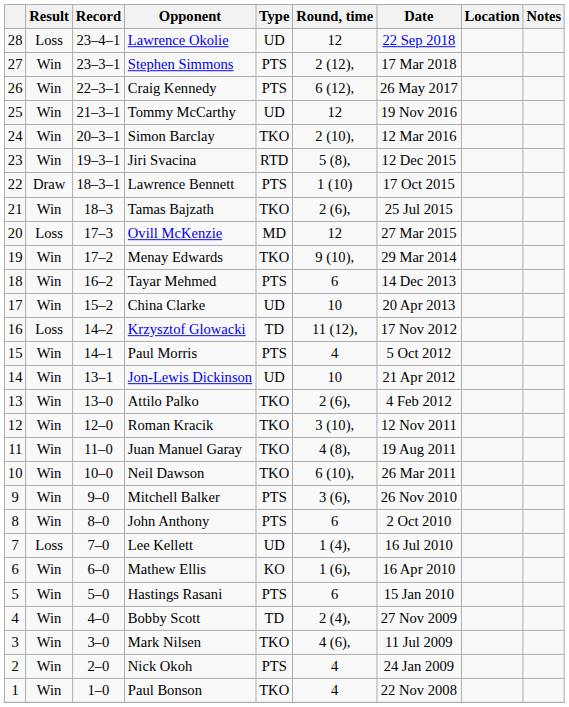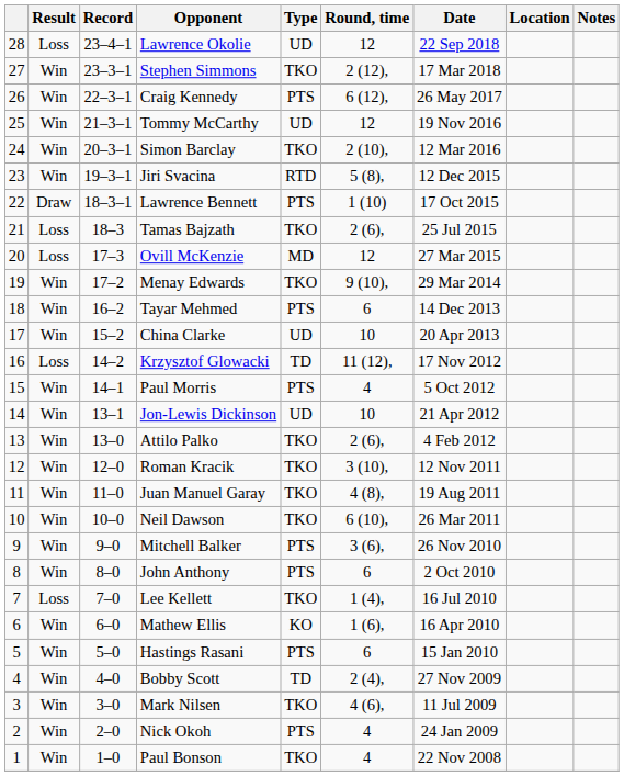 <table class="wikitable" style="text-align:center; font-size:95%">
 <tr>
 <th></th>
 <th>Result</th>
 <th>Record</th>
 <th>Opponent</th>
 <th>Type</th>
 <th>Round, time</th>
 <th>Date</th>
 <th>Location</th>
 <th>Notes</th>
 </tr>
 <tr>
 <td>28</td>
 <td>Loss</td>
 <td>23–4–1</td>
 <td align=left> <a href='#'>Lawrence Okolie</a></td>
 <td>UD</td>
 <td>12</td>
 <td><a href='#'>22 Sep 2018</a></td>
 <td align=left> </td>
 <td align=left></td>
 </tr>
 <tr>
 <td>27</td>
 <td>Win</td>
 <td>23–3–1</td>
 <td align=left> <a href='#'>Stephen Simmons</a></td>
-<td>PTS</td>
+<td>TKO</td>
 <td>2 (12), </td>
 <td>17 Mar 2018</td>
 <td align=left></td>
 <td align=left></td>
 </tr>
 <tr>
 <td>26</td>
 <td>Win</td>
 <td>22–3–1</td>
 <td align=left> Craig Kennedy</td>
 <td>PTS</td>
 <td>6 (12), </td>
 <td>26 May 2017</td>
 <td align=left></td>
 <td align=left></td>
 </tr>
 <tr>
 <td>25</td>
 <td>Win</td>
 <td>21–3–1</td>
 <td align=left> Tommy McCarthy</td>
 <td>UD</td>
 <td>12</td>
 <td>19 Nov 2016</td>
 <td align=left></td>
 <td></td>
 </tr>
 <tr>
 <td>24</td>
 <td>Win</td>
 <td>20–3–1</td>
 <td align=left> Simon Barclay</td>
 <td>TKO</td>
 <td>2 (10), </td>
 <td>12 Mar 2016</td>
 <td align=left></td>
 <td align=left></td>
 </tr>
 <tr>
 <td>23</td>
 <td>Win</td>
 <td>19–3–1</td>
 <td align=left> Jiri Svacina</td>
 <td>RTD</td>
 <td>5 (8), </td>
 <td>12 Dec 2015</td>
 <td align=left></td>
 <td></td>
 </tr>
 <tr>
 <td>22</td>
 <td>Draw</td>
 <td>18–3–1</td>
 <td align=left> Lawrence Bennett</td>
 <td>PTS</td>
 <td>1 (10)</td>
 <td>17 Oct 2015</td>
 <td align=left></td>
 <td align=left></td>
 </tr>
 <tr>
 <td>21</td>
-<td>Win</td>
+<td>Loss</td>
 <td>18–3</td>
 <td align=left> Tamas Bajzath</td>
 <td>TKO</td>
 <td>2 (6), </td>
 <td>25 Jul 2015</td>
 <td align=left></td>
 <td></td>
 </tr>
 <tr>
 <td>20</td>
 <td>Loss</td>
 <td>17–3</td>
 <td align=left> <a href='#'>Ovill McKenzie</a></td>
 <td>MD</td>
 <td>12</td>
 <td>27 Mar 2015</td>
 <td align=left></td>
 <td align=left></td>
 </tr>
 <tr>
 <td>19</td>
 <td>Win</td>
 <td>17–2</td>
 <td align=left> Menay Edwards</td>
 <td>TKO</td>
 <td>9 (10), </td>
 <td>29 Mar 2014</td>
 <td align=left></td>
 <td align=left></td>
 </tr>
 <tr>
 <td>18</td>
 <td>Win</td>
 <td>16–2</td>
 <td align=left> Tayar Mehmed</td>
 <td>PTS</td>
 <td>6</td>
 <td>14 Dec 2013</td>
 <td align=left></td>
 <td></td>
 </tr>
 <tr>
 <td>17</td>
 <td>Win</td>
 <td>15–2</td>
 <td align=left> China Clarke</td>
 <td>UD</td>
 <td>10</td>
 <td>20 Apr 2013</td>
 <td align=left></td>
 <td align=left></td>
 </tr>
 <tr>
 <td>16</td>
 <td>Loss</td>
 <td>14–2</td>
 <td align=left> <a href='#'>Krzysztof Glowacki</a></td>
 <td>TD</td>
 <td>11 (12), </td>
 <td>17 Nov 2012</td>
 <td align=left></td>
 <td align=left></td>
 </tr>
 <tr>
 <td>15</td>
 <td>Win</td>
 <td>14–1</td>
 <td align=left> Paul Morris</td>
 <td>PTS</td>
 <td>4</td>
 <td>5 Oct 2012</td>
 <td align=left></td>
 <td></td>
 </tr>
 <tr>
 <td>14</td>
 <td>Win</td>
 <td>13–1</td>
 <td align=left> <a href='#'>Jon-Lewis Dickinson</a></td>
 <td>UD</td>
 <td>10</td>
 <td>21 Apr 2012</td>
 <td align=left></td>
 <td align=left></td>
 </tr>
 <tr>
 <td>13</td>
 <td>Win</td>
 <td>13–0</td>
 <td align=left> Attilo Palko</td>
 <td>TKO</td>
 <td>2 (6), </td>
 <td>4 Feb 2012</td>
 <td align=left></td>
 <td></td>
 </tr>
 <tr>
 <td>12</td>
 <td>Win</td>
 <td>12–0</td>
 <td align=left> Roman Kracik</td>
 <td>TKO</td>
 <td>3 (10), </td>
 <td>12 Nov 2011</td>
 <td align=left></td>
 <td></td>
 </tr>
 <tr>
 <td>11</td>
 <td>Win</td>
 <td>11–0</td>
 <td align=left> Juan Manuel Garay</td>
 <td>TKO</td>
 <td>4 (8), </td>
 <td>19 Aug 2011</td>
 <td align=left></td>
 </tr>
 <tr>
 <td>10</td>
 <td>Win</td>
 <td>10–0</td>
 <td align=left> Neil Dawson</td>
 <td>TKO</td>
 <td>6 (10), </td>
 <td>26 Mar 2011</td>
 <td align=left></td>
 <td align=left></td>
 </tr>
 <tr>
 <td>9</td>
 <td>Win</td>
 <td>9–0</td>
 <td align=left> Mitchell Balker</td>
 <td>PTS</td>
 <td>3 (6), </td>
 <td>26 Nov 2010</td>
 <td align=left></td>
 <td></td>
 </tr>
 <tr>
 <td>8</td>
 <td>Win</td>
 <td>8–0</td>
 <td align=left> John Anthony</td>
 <td>PTS</td>
 <td>6</td>
 <td>2 Oct 2010</td>
 <td align=left></td>
 <td></td>
 </tr>
 <tr>
 <td>7</td>
 <td>Loss</td>
 <td>7–0</td>
 <td align=left> Lee Kellett</td>
-<td>UD</td>
+<td>TKO</td>
 <td>1 (4), </td>
 <td>16 Jul 2010</td>
 <td align=left></td>
 <td></td>
 </tr>
 <tr>
 <td>6</td>
 <td>Win</td>
 <td>6–0</td>
 <td align=left> Mathew Ellis</td>
 <td>KO</td>
 <td>1 (6), </td>
 <td>16 Apr 2010</td>
 <td align=left></td>
 <td></td>
 </tr>
 <tr>
 <td>5</td>
 <td>Win</td>
 <td>5–0</td>
 <td align=left> Hastings Rasani</td>
 <td>PTS</td>
 <td>6</td>
 <td>15 Jan 2010</td>
 <td align=left></td>
 <td></td>
 </tr>
 <tr>
 <td>4</td>
 <td>Win</td>
 <td>4–0</td>
 <td align=left> Bobby Scott</td>
 <td>TD</td>
 <td>2 (4), </td>
 <td>27 Nov 2009</td>
 <td align=left></td>
 <td></td>
 </tr>
 <tr>
 <td>3</td>
 <td>Win</td>
 <td>3–0</td>
 <td align=left> Mark Nilsen</td>
 <td>TKO</td>
 <td>4 (6), </td>
 <td>11 Jul 2009</td>
 <td align=left></td>
 <td></td>
 </tr>
 <tr>
 <td>2</td>
 <td>Win</td>
 <td>2–0</td>
 <td align=left> Nick Okoh</td>
 <td>PTS</td>
 <td>4</td>
 <td>24 Jan 2009</td>
 <td align=left></td>
 <td></td>
 </tr>
 <tr>
 <td>1</td>
 <td>Win</td>
 <td>1–0</td>
 <td align=left> Paul Bonson</td>
 <td>TKO</td>
 <td>4</td>
 <td>22 Nov 2008</td>
 <td align=left></td>
 <td></td>
 </tr>
 <tr>
 </tr>
 </table>
